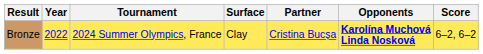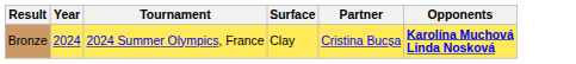 <table class="sortable wikitable">
 <tr>
 <th>Result</th>
 <th>Year</th>
 <th>Tournament</th>
 <th>Surface</th>
 <th>Partner</th>
 <th>Opponents</th>
-<th class=unsortable>Score</th>
 </tr>
 <tr style=background:#ffea5c>
 <td style=background:#c96>Bronze</td>
-<td><a href='#'>2022</a></td>
+<td><a href='#'>2024</a></td>
 <td><a href='#'>2024 Summer Olympics</a>, France</td>
 <td>Clay</td>
 <td> <a href='#'>Cristina Bucșa</a></td>
 <td><strong> <a href='#'>Karolína Muchová</a> <br>  <a href='#'>Linda Nosková</a></strong></td>
-<td>6–2, 6–2</td>
 </tr>
 </table>
